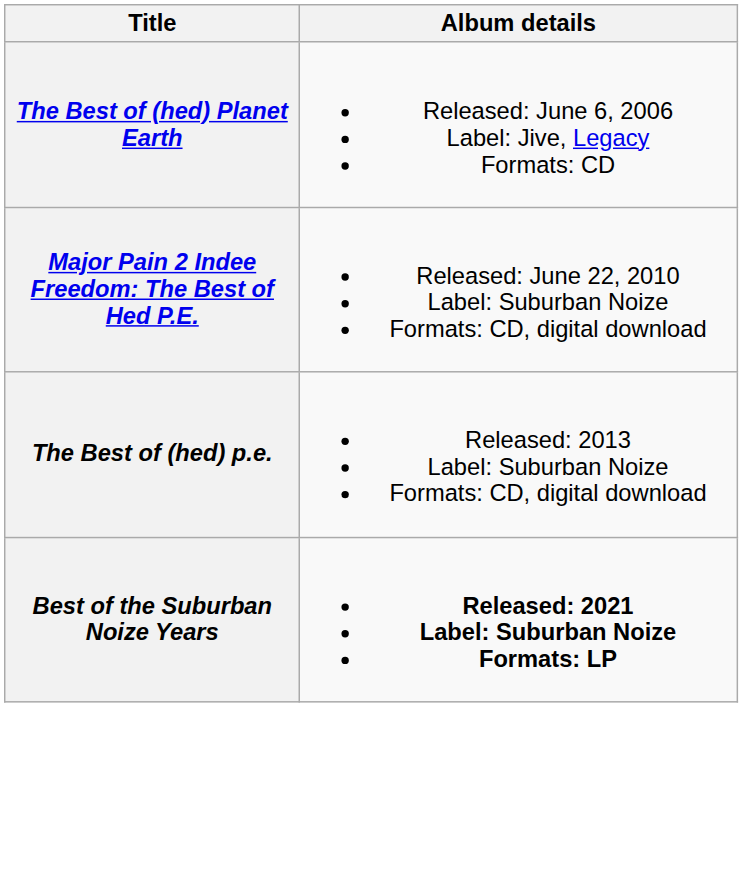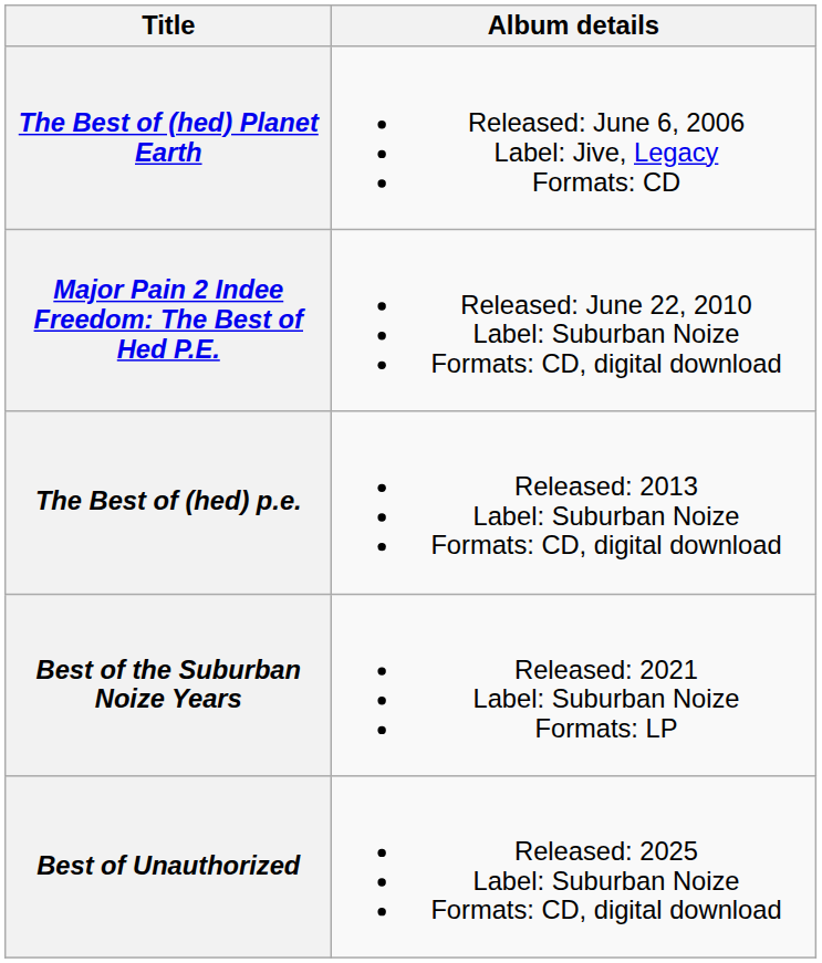 <table class="wikitable plainrowheaders" style="text-align:center;">
 <tr>
 <th scope="col" style="width:12em;">Title</th>
 <th scope="col" style="width:18em;">Album details</th>
 </tr>
 <tr>
 <th scope="row"><em><a href='#'>The Best of (hed) Planet Earth</a></em></th>
 <td><br><ul><li>Released: June 6, 2006</li><li>Label: Jive, <a href='#'>Legacy</a></li><li>Formats: CD</li></ul></td>
 </tr>
 <tr>
 <th scope="row"><em><a href='#'>Major Pain 2 Indee Freedom: The Best of Hed P.E.</a></em></th>
 <td><br><ul><li>Released: June 22, 2010</li><li>Label: Suburban Noize</li><li>Formats: CD, digital download</li></ul></td>
 </tr>
 <tr>
 <th scope="row"><em>The Best of (hed) p.e.</em></th>
 <td><br><ul><li>Released: 2013</li><li>Label: Suburban Noize</li><li>Formats: CD, digital download</li></ul></td>
 </tr>
 <tr>
 <th scope="row"><em>Best of the Suburban Noize Years</em></th>
-<td><strong><br><ul><li>Released: 2021</li><li>Label: Suburban Noize</li><li>Formats: LP</li></ul></strong></td>
+<td><br><ul><li>Released: 2021</li><li>Label: Suburban Noize</li><li>Formats: LP</li></ul></td>
+</tr>
+<tr>
+<th scope="row"><em>Best of Unauthorized</em></th>
+<td><br><ul><li>Released: 2025</li><li>Label: Suburban Noize</li><li>Formats: CD, digital download</li></ul></td>
 </tr>
 </table>
